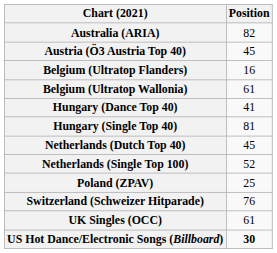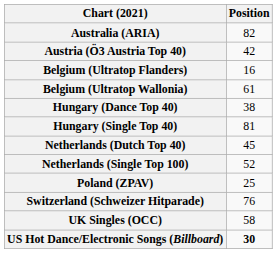 <table class="wikitable sortable plainrowheaders" style="text-align:center">
 <tr>
 <th scope="col">Chart (2021)</th>
 <th scope="col">Position</th>
 </tr>
 <tr>
 <th scope="row">Australia (ARIA)</th>
 <td>82</td>
 </tr>
 <tr>
 <th scope="row">Austria (Ö3 Austria Top 40)</th>
-<td>45</td>
+<td>42</td>
 </tr>
 <tr>
 <th scope="row">Belgium (Ultratop Flanders)</th>
 <td>16</td>
 </tr>
 <tr>
 <th scope="row">Belgium (Ultratop Wallonia)</th>
 <td>61</td>
 </tr>
 <tr>
 <th scope="row">Hungary (Dance Top 40)</th>
-<td>41</td>
+<td>38</td>
 </tr>
 <tr>
 <th scope="row">Hungary (Single Top 40)</th>
 <td>81</td>
 </tr>
 <tr>
 <th scope="row">Netherlands (Dutch Top 40)</th>
 <td>45</td>
 </tr>
 <tr>
 <th scope="row">Netherlands (Single Top 100)</th>
 <td>52</td>
 </tr>
 <tr>
 <th scope="row">Poland (ZPAV)</th>
 <td>25</td>
 </tr>
 <tr>
 <th scope="row">Switzerland (Schweizer Hitparade)</th>
 <td>76</td>
 </tr>
 <tr>
 <th scope="row">UK Singles (OCC)</th>
-<td>61</td>
+<td>58</td>
 </tr>
 <tr>
 <th scope="row">US Hot Dance/Electronic Songs (<em>Billboard</em>)</th>
 <td><strong>30</strong></td>
 </tr>
 </table>
